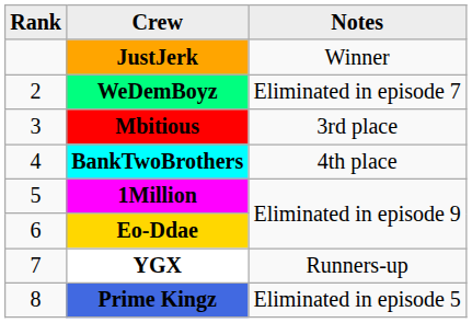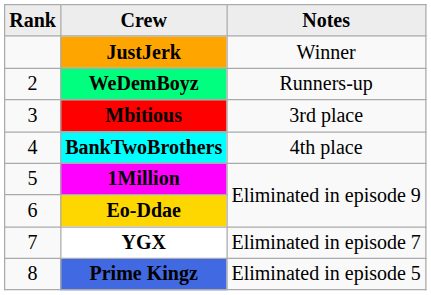 <table class="wikitable" style="text-align:center;">
 <tr>
 <th style="background:#EDEDED">Rank</th>
 <th style="background:#EDEDED">Crew</th>
 <th style="background:#EDEDED">Notes</th>
 </tr>
 <tr>
 <td></td>
 <td style="background:orange"><strong>JustJerk</strong></td>
 <td>Winner</td>
 </tr>
 <tr>
 <td>2</td>
 <td style="background:springgreen"><strong>WeDemBoyz</strong></td>
-<td>Eliminated in episode 7</td>
+<td>Runners-up</td>
 </tr>
 <tr>
 <td>3</td>
 <td style="background:red"><strong>Mbitious</strong></td>
 <td>3rd place</td>
 </tr>
 <tr>
 <td>4</td>
 <td style="background:aqua"><strong>BankTwoBrothers</strong></td>
 <td>4th place</td>
 </tr>
 <tr>
 <td>5</td>
 <td style="background:magenta"><strong>1Million</strong></td>
 <td rowspan=2>Eliminated in episode 9</td>
 </tr>
 <tr>
 <td>6</td>
 <td style="background:gold"><strong>Eo-Ddae</strong></td>
 </tr>
 <tr>
 <td>7</td>
 <td style="background:white "><strong>YGX</strong></td>
-<td>Runners-up</td>
+<td>Eliminated in episode 7</td>
 </tr>
 <tr>
 <td>8</td>
 <td style="background:royalblue"><strong>Prime Kingz</strong></td>
 <td>Eliminated in episode 5</td>
 </tr>
 </table>
